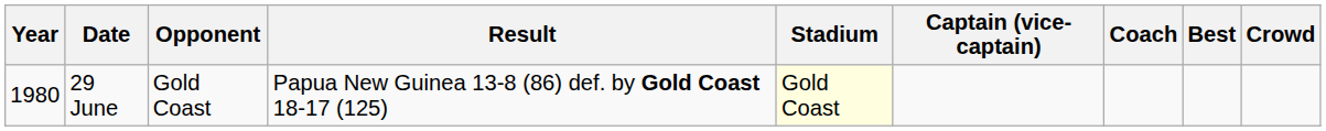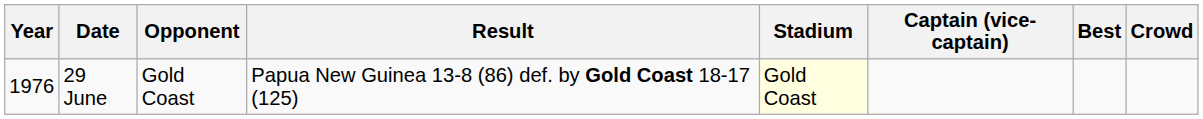 <table class="wikitable sortable" style="width: 75%; margin: 0 auto 0 auto;">
 <tr>
 <th>Year</th>
 <th>Date</th>
 <th>Opponent</th>
 <th>Result</th>
 <th>Stadium</th>
 <th>Captain (vice-captain)</th>
-<th>Coach</th>
 <th>Best</th>
 <th>Crowd</th>
 </tr>
 <tr>
-<td>1980</td>
+<td>1976</td>
 <td>29 June</td>
 <td>Gold Coast</td>
 <td> Papua New Guinea 13-8 (86) def. by <strong>Gold Coast</strong> 18-17 (125)</td>
 <td style="background: lightyellow;">Gold Coast</td>
 <td></td>
 <td></td>
 <td></td>
-<td></td>
 </tr>
 </table>
